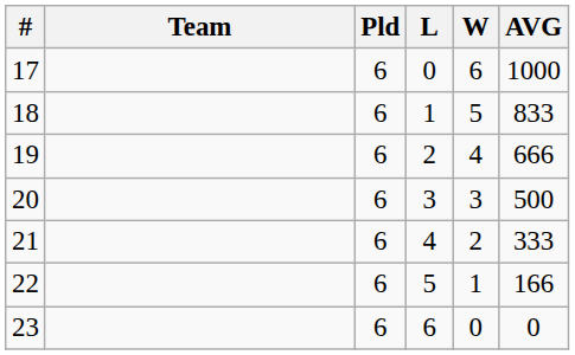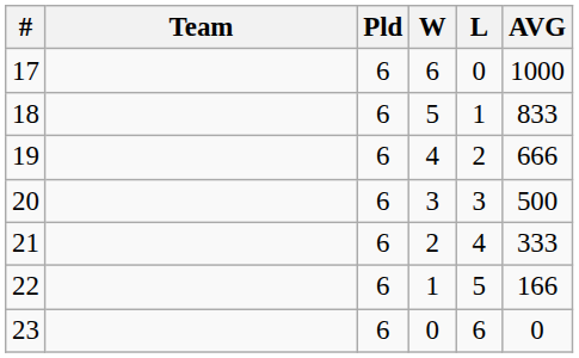 <table class="wikitable" style="text-align:center;">
 <tr>
 <th>#</th>
 <th width=175>Team</th>
 <th width=20 abbr="Played">Pld</th>
+<th width=20 abbr="Won">W</th>
 <th width=20 abbr="Lost">L</th>
-<th width=20 abbr="Won">W</th>
 <th width=30 abbr="Average">AVG</th>
 </tr>
 <tr>
 <td>17</td>
 <td align=left></td>
 <td>6</td>
+<td>6</td>
 <td>0</td>
-<td>6</td>
 <td>1000</td>
 </tr>
 <tr>
 <td>18</td>
 <td align=left></td>
 <td>6</td>
+<td>5</td>
 <td>1</td>
-<td>5</td>
 <td>833</td>
 </tr>
 <tr>
 <td>19</td>
 <td align=left></td>
 <td>6</td>
+<td>4</td>
 <td>2</td>
-<td>4</td>
 <td>666</td>
 </tr>
 <tr>
 <td>20</td>
 <td align=left></td>
 <td>6</td>
 <td>3</td>
 <td>3</td>
 <td>500</td>
 </tr>
 <tr>
 <td>21</td>
 <td align=left></td>
 <td>6</td>
+<td>2</td>
 <td>4</td>
-<td>2</td>
 <td>333</td>
 </tr>
 <tr>
 <td>22</td>
 <td align=left></td>
 <td>6</td>
+<td>1</td>
 <td>5</td>
-<td>1</td>
 <td>166</td>
 </tr>
 <tr>
 <td>23</td>
 <td align=left></td>
 <td>6</td>
+<td>0</td>
 <td>6</td>
-<td>0</td>
 <td>0</td>
 </tr>
 </table>
